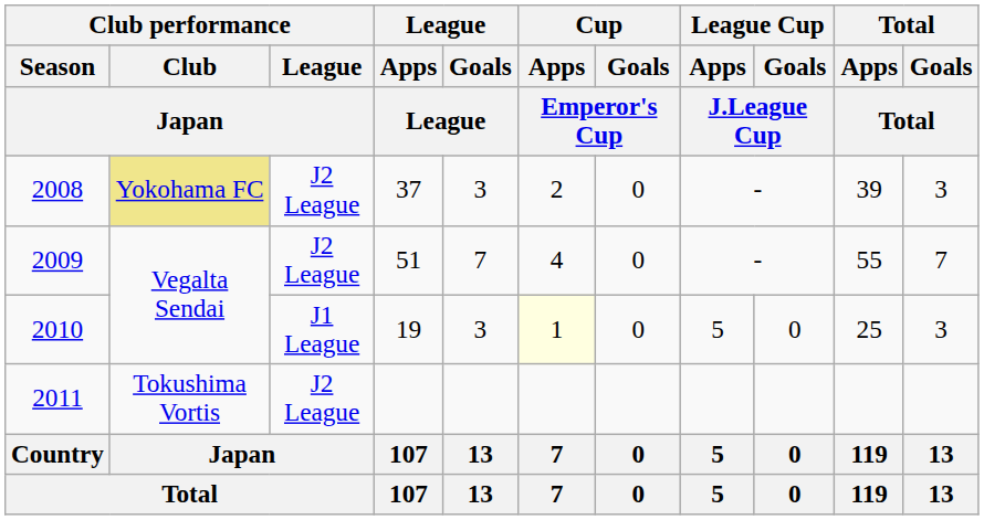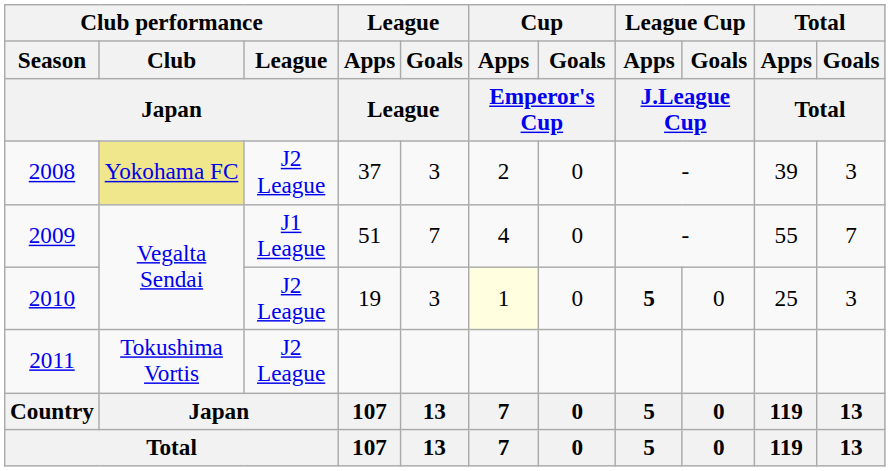 <table class="wikitable" style="text-align:center;">
 <tr>
 <th colspan=3>Club performance</th>
 <th colspan=2>League</th>
 <th colspan=2>Cup</th>
 <th colspan=2>League Cup</th>
 <th colspan=2>Total</th>
 </tr>
 <tr>
 <th>Season</th>
 <th>Club</th>
 <th>League</th>
 <th>Apps</th>
 <th>Goals</th>
 <th>Apps</th>
 <th>Goals</th>
 <th>Apps</th>
 <th>Goals</th>
 <th>Apps</th>
 <th>Goals</th>
 </tr>
 <tr>
 <th colspan=3>Japan</th>
 <th colspan=2>League</th>
 <th colspan=2><a href='#'>Emperor's Cup</a></th>
 <th colspan=2><a href='#'>J.League Cup</a></th>
 <th colspan=2>Total</th>
 </tr>
 <tr>
 <td><a href='#'>2008</a></td>
 <td style="background: khaki;"><a href='#'>Yokohama FC</a></td>
 <td><a href='#'>J2 League</a></td>
 <td>37</td>
 <td>3</td>
 <td>2</td>
 <td>0</td>
 <td colspan=2>-</td>
 <td>39</td>
 <td>3</td>
 </tr>
 <tr>
 <td><a href='#'>2009</a></td>
 <td rowspan=2><a href='#'>Vegalta Sendai</a></td>
-<td><a href='#'>J2 League</a></td>
+<td><a href='#'>J1 League</a></td>
 <td>51</td>
 <td>7</td>
 <td>4</td>
 <td>0</td>
 <td colspan=2>-</td>
 <td>55</td>
 <td>7</td>
 </tr>
 <tr>
 <td><a href='#'>2010</a></td>
-<td><a href='#'>J1 League</a></td>
+<td><a href='#'>J2 League</a></td>
 <td>19</td>
 <td>3</td>
 <td style="background: lightyellow;">1</td>
 <td>0</td>
-<td>5</td>
+<td><strong>5</strong></td>
 <td>0</td>
 <td>25</td>
 <td>3</td>
 </tr>
 <tr>
 <td><a href='#'>2011</a></td>
 <td><a href='#'>Tokushima Vortis</a></td>
 <td><a href='#'>J2 League</a></td>
 <td></td>
 <td></td>
 <td></td>
 <td></td>
 <td></td>
 <td></td>
 <td></td>
 <td></td>
 </tr>
 <tr>
 <th rowspan=1>Country</th>
 <th colspan=2>Japan</th>
 <th>107</th>
 <th>13</th>
 <th>7</th>
 <th>0</th>
 <th>5</th>
 <th>0</th>
 <th>119</th>
 <th>13</th>
 </tr>
 <tr>
 <th colspan=3>Total</th>
 <th>107</th>
 <th>13</th>
 <th>7</th>
 <th>0</th>
 <th>5</th>
 <th>0</th>
 <th>119</th>
 <th>13</th>
 </tr>
 </table>
